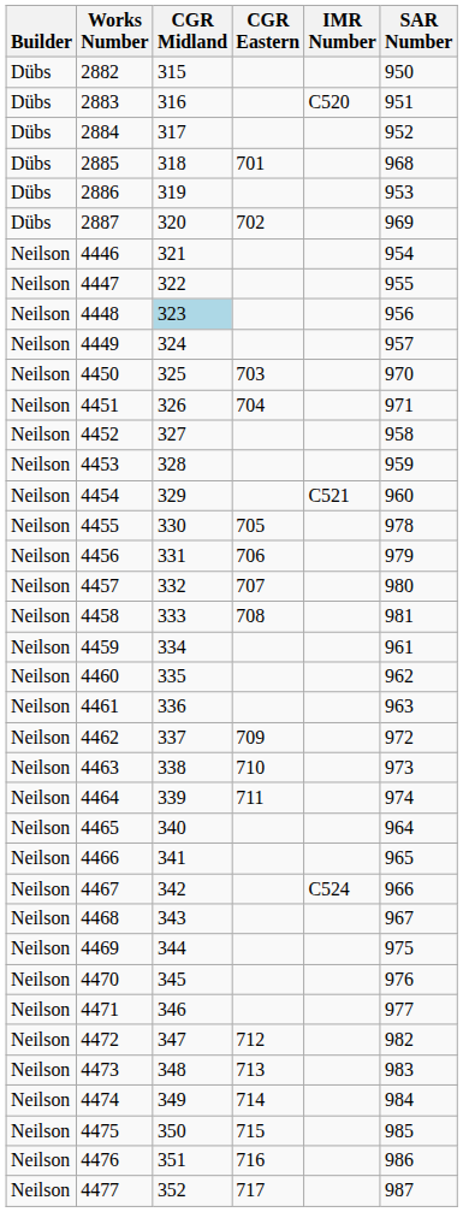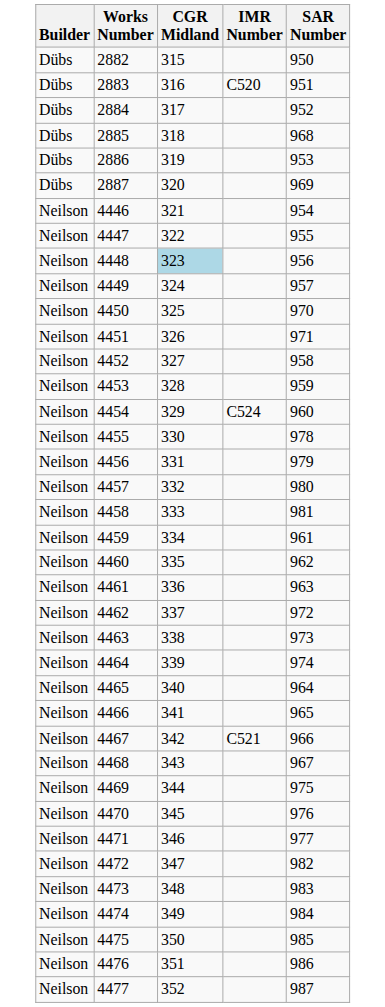 <table class="wikitable collapsible collapsed sortable" style="margin:0.5em auto; font-size:100%;">
 <tr>
 <th><br>Builder<br></th>
 <th>Works<br>Number<br></th>
 <th>CGR<br>Midland<br></th>
-<th>CGR<br>Eastern<br></th>
 <th>IMR<br>Number<br></th>
 <th>SAR<br>Number<br></th>
 </tr>
 <tr>
 <td>Dübs</td>
 <td>2882</td>
 <td>315</td>
 <td></td>
-<td></td>
 <td>950</td>
 </tr>
 <tr>
 <td>Dübs</td>
 <td>2883</td>
 <td>316</td>
-<td></td>
 <td>C520</td>
 <td>951</td>
 </tr>
 <tr>
 <td>Dübs</td>
 <td>2884</td>
 <td>317</td>
 <td></td>
-<td></td>
 <td>952</td>
 </tr>
 <tr>
 <td>Dübs</td>
 <td>2885</td>
 <td>318</td>
-<td>701</td>
 <td></td>
 <td>968</td>
 </tr>
 <tr>
 <td>Dübs</td>
 <td>2886</td>
 <td>319</td>
 <td></td>
-<td></td>
 <td>953</td>
 </tr>
 <tr>
 <td>Dübs</td>
 <td>2887</td>
 <td>320</td>
-<td>702</td>
 <td></td>
 <td>969</td>
 </tr>
 <tr>
 <td>Neilson</td>
 <td>4446</td>
 <td>321</td>
 <td></td>
-<td></td>
 <td>954</td>
 </tr>
 <tr>
 <td>Neilson</td>
 <td>4447</td>
 <td>322</td>
-<td></td>
 <td></td>
 <td>955</td>
 </tr>
 <tr>
 <td>Neilson</td>
 <td>4448</td>
 <td style="background: lightblue;">323</td>
 <td></td>
-<td></td>
 <td>956</td>
 </tr>
 <tr>
 <td>Neilson</td>
 <td>4449</td>
 <td>324</td>
 <td></td>
-<td></td>
 <td>957</td>
 </tr>
 <tr>
 <td>Neilson</td>
 <td>4450</td>
 <td>325</td>
-<td>703</td>
 <td></td>
 <td>970</td>
 </tr>
 <tr>
 <td>Neilson</td>
 <td>4451</td>
 <td>326</td>
-<td>704</td>
 <td></td>
 <td>971</td>
 </tr>
 <tr>
 <td>Neilson</td>
 <td>4452</td>
 <td>327</td>
 <td></td>
-<td></td>
 <td>958</td>
 </tr>
 <tr>
 <td>Neilson</td>
 <td>4453</td>
 <td>328</td>
 <td></td>
-<td></td>
 <td>959</td>
 </tr>
 <tr>
 <td>Neilson</td>
 <td>4454</td>
 <td>329</td>
-<td></td>
-<td>C521</td>
+<td>C524</td>
 <td>960</td>
 </tr>
 <tr>
 <td>Neilson</td>
 <td>4455</td>
 <td>330</td>
-<td>705</td>
 <td></td>
 <td>978</td>
 </tr>
 <tr>
 <td>Neilson</td>
 <td>4456</td>
 <td>331</td>
-<td>706</td>
 <td></td>
 <td>979</td>
 </tr>
 <tr>
 <td>Neilson</td>
 <td>4457</td>
 <td>332</td>
-<td>707</td>
 <td></td>
 <td>980</td>
 </tr>
 <tr>
 <td>Neilson</td>
 <td>4458</td>
 <td>333</td>
-<td>708</td>
 <td></td>
 <td>981</td>
 </tr>
 <tr>
 <td>Neilson</td>
 <td>4459</td>
 <td>334</td>
 <td></td>
-<td></td>
 <td>961</td>
 </tr>
 <tr>
 <td>Neilson</td>
 <td>4460</td>
 <td>335</td>
-<td></td>
 <td></td>
 <td>962</td>
 </tr>
 <tr>
 <td>Neilson</td>
 <td>4461</td>
 <td>336</td>
 <td></td>
-<td></td>
 <td>963</td>
 </tr>
 <tr>
 <td>Neilson</td>
 <td>4462</td>
 <td>337</td>
-<td>709</td>
 <td></td>
 <td>972</td>
 </tr>
 <tr>
 <td>Neilson</td>
 <td>4463</td>
 <td>338</td>
-<td>710</td>
 <td></td>
 <td>973</td>
 </tr>
 <tr>
 <td>Neilson</td>
 <td>4464</td>
 <td>339</td>
-<td>711</td>
 <td></td>
 <td>974</td>
 </tr>
 <tr>
 <td>Neilson</td>
 <td>4465</td>
 <td>340</td>
 <td></td>
-<td></td>
 <td>964</td>
 </tr>
 <tr>
 <td>Neilson</td>
 <td>4466</td>
 <td>341</td>
 <td></td>
-<td></td>
 <td>965</td>
 </tr>
 <tr>
 <td>Neilson</td>
 <td>4467</td>
 <td>342</td>
-<td></td>
-<td>C524</td>
+<td>C521</td>
 <td>966</td>
 </tr>
 <tr>
 <td>Neilson</td>
 <td>4468</td>
 <td>343</td>
-<td></td>
 <td></td>
 <td>967</td>
 </tr>
 <tr>
 <td>Neilson</td>
 <td>4469</td>
 <td>344</td>
 <td></td>
-<td></td>
 <td>975</td>
 </tr>
 <tr>
 <td>Neilson</td>
 <td>4470</td>
 <td>345</td>
-<td></td>
 <td></td>
 <td>976</td>
 </tr>
 <tr>
 <td>Neilson</td>
 <td>4471</td>
 <td>346</td>
 <td></td>
-<td></td>
 <td>977</td>
 </tr>
 <tr>
 <td>Neilson</td>
 <td>4472</td>
 <td>347</td>
-<td>712</td>
 <td></td>
 <td>982</td>
 </tr>
 <tr>
 <td>Neilson</td>
 <td>4473</td>
 <td>348</td>
-<td>713</td>
 <td></td>
 <td>983</td>
 </tr>
 <tr>
 <td>Neilson</td>
 <td>4474</td>
 <td>349</td>
-<td>714</td>
 <td></td>
 <td>984</td>
 </tr>
 <tr>
 <td>Neilson</td>
 <td>4475</td>
 <td>350</td>
-<td>715</td>
 <td></td>
 <td>985</td>
 </tr>
 <tr>
 <td>Neilson</td>
 <td>4476</td>
 <td>351</td>
-<td>716</td>
 <td></td>
 <td>986</td>
 </tr>
 <tr>
 <td>Neilson</td>
 <td>4477</td>
 <td>352</td>
-<td>717</td>
 <td></td>
 <td>987</td>
 </tr>
 </table>
